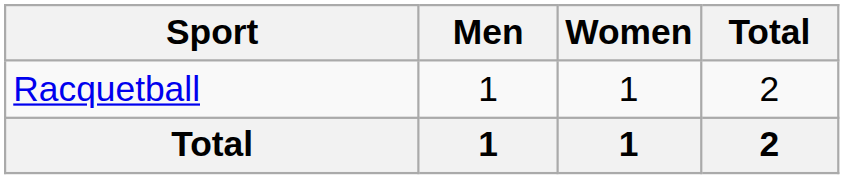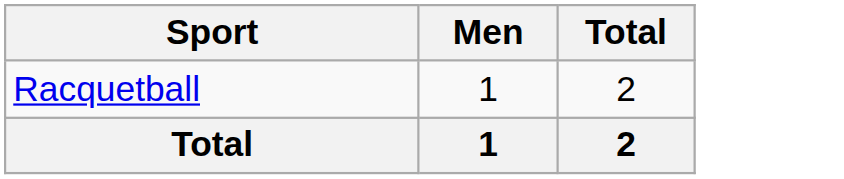 <table class="wikitable sortable" style="text-align:center;">
 <tr>
 <th width=180>Sport</th>
 <th width=55>Men</th>
-<th width=55>Women</th>
 <th width=55>Total</th>
 </tr>
 <tr>
 <td align=left><a href='#'>Racquetball</a></td>
-<td>1</td>
 <td>1</td>
 <td>2</td>
 </tr>
 <tr>
 <th>Total</th>
 <th>1</th>
-<th>1</th>
 <th>2</th>
 </tr>
 </table>
